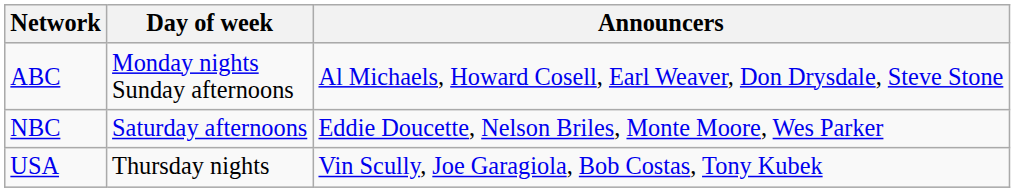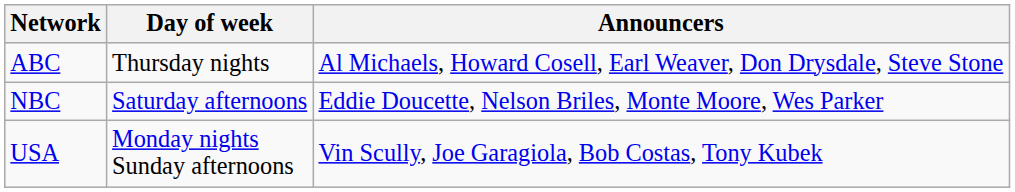 <table class="wikitable">
 <tr>
 <th>Network</th>
 <th>Day of week</th>
 <th>Announcers</th>
 </tr>
 <tr>
 <td><a href='#'>ABC</a></td>
-<td><a href='#'>Monday nights</a><br>Sunday afternoons</td>
+<td>Thursday nights</td>
 <td><a href='#'>Al Michaels</a>, <a href='#'>Howard Cosell</a>, <a href='#'>Earl Weaver</a>, <a href='#'>Don Drysdale</a>, <a href='#'>Steve Stone</a></td>
 </tr>
 <tr>
 <td><a href='#'>NBC</a></td>
 <td><a href='#'>Saturday afternoons</a></td>
 <td><a href='#'>Eddie Doucette</a>, <a href='#'>Nelson Briles</a>, <a href='#'>Monte Moore</a>, <a href='#'>Wes Parker</a></td>
 </tr>
 <tr>
 <td><a href='#'>USA</a></td>
-<td>Thursday nights</td>
+<td><a href='#'>Monday nights</a><br>Sunday afternoons</td>
 <td><a href='#'>Vin Scully</a>, <a href='#'>Joe Garagiola</a>, <a href='#'>Bob Costas</a>, <a href='#'>Tony Kubek</a></td>
 </tr>
 </table>
